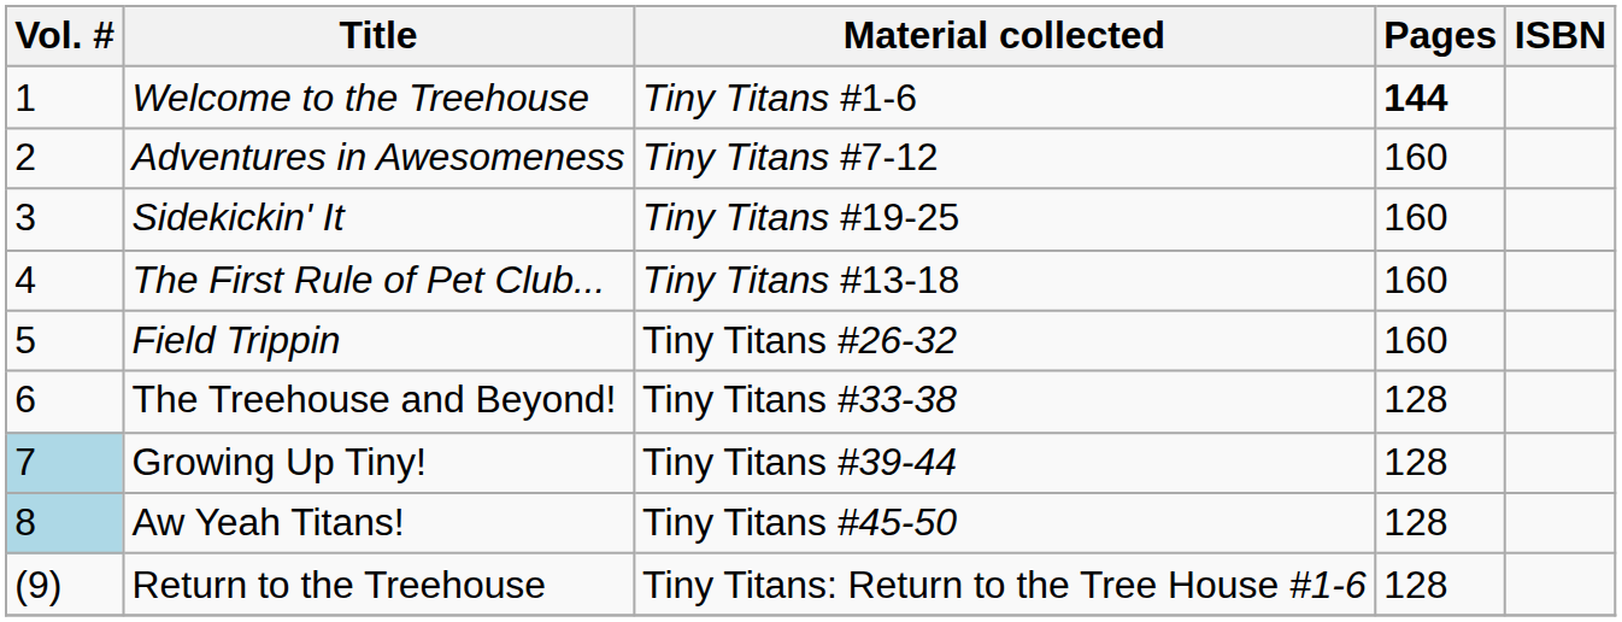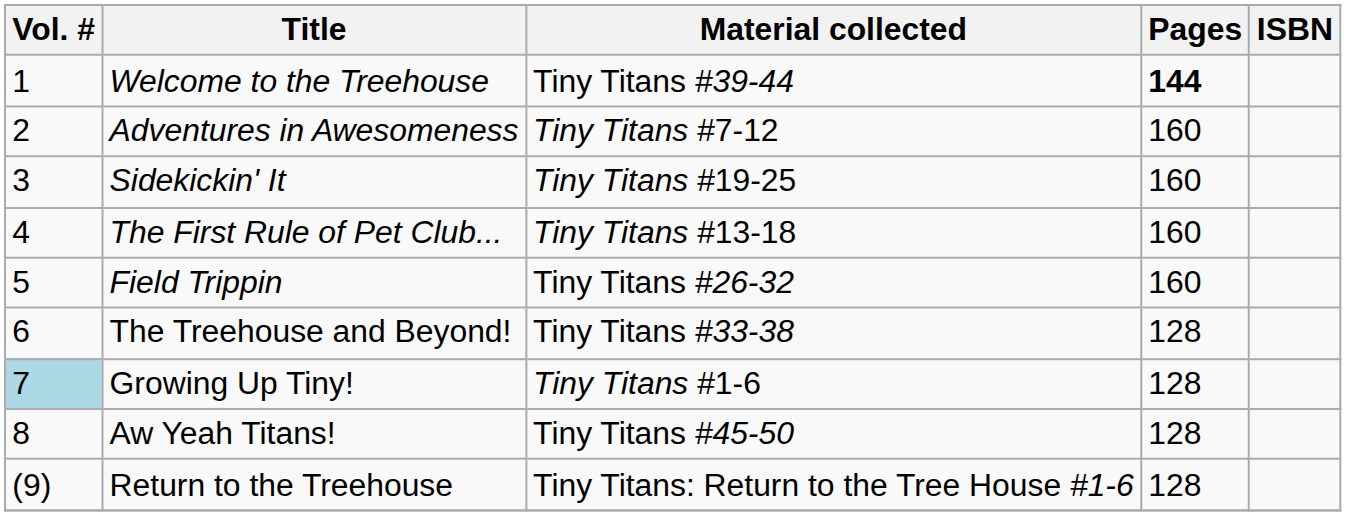 <table class="wikitable">
 <tr>
 <th>Vol. #</th>
 <th>Title</th>
 <th>Material collected</th>
 <th>Pages</th>
 <th>ISBN</th>
 </tr>
 <tr>
 <td>1</td>
 <td><em>Welcome to the Treehouse</em></td>
-<td><em>Tiny Titans</em> #1-6</td>
+<td></em>Tiny Titans<em> #39-44</td>
 <td><strong>144</strong></td>
 <td></td>
 </tr>
 <tr>
 <td>2</td>
 <td><em>Adventures in Awesomeness</em></td>
 <td><em>Tiny Titans</em> #7-12</td>
 <td>160</td>
 <td></td>
 </tr>
 <tr>
 <td>3</td>
 <td><em>Sidekickin' It</em></td>
 <td><em>Tiny Titans</em> #19-25</td>
 <td>160</td>
 <td></td>
 </tr>
 <tr>
 <td>4</td>
 <td><em>The First Rule of Pet Club...</em></td>
 <td><em>Tiny Titans</em> #13-18</td>
 <td>160</td>
 <td></td>
 </tr>
 <tr>
 <td>5</td>
 <td><em>Field Trippin<strong></td>
 <td></em>Tiny Titans<em> #26-32</td>
 <td>160</td>
 <td></td>
 </tr>
 <tr>
 <td>6</td>
 <td></em>The Treehouse and Beyond!<em></td>
 <td></em>Tiny Titans<em> #33-38</td>
 <td>128</td>
 <td></td>
 </tr>
 <tr>
 <td style="background: lightblue;">7</td>
 <td></em>Growing Up Tiny!<em></td>
-<td></em>Tiny Titans<em> #39-44</td>
+<td><em>Tiny Titans</em> #1-6</td>
 <td>128</td>
 <td></td>
 </tr>
 <tr>
-<td style="background: lightblue;">8</td>
+<td>8</td>
 <td></em>Aw Yeah Titans!<em></td>
 <td></em>Tiny Titans<em> #45-50</td>
 <td>128</td>
 <td></td>
 </tr>
 <tr>
 <td>(9)</td>
 <td></em>Return to the Treehouse<em></td>
 <td></em>Tiny Titans: Return to the Tree House<em> #1-6</td>
 <td>128</td>
 <td></td>
 </tr>
 <tr>
 </tr>
 </table>
